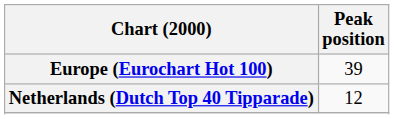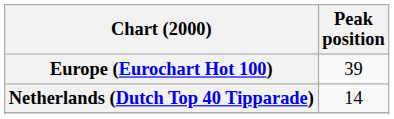 <table class="wikitable sortable plainrowheaders" style="text-align:center">
 <tr>
 <th>Chart (2000)</th>
 <th>Peak<br>position</th>
 </tr>
 <tr>
 <th scope="row">Europe (<a href='#'>Eurochart Hot 100</a>)</th>
 <td>39</td>
 </tr>
 <tr>
 <th scope="row">Netherlands (<a href='#'>Dutch Top 40 Tipparade</a>)</th>
-<td>12</td>
+<td>14</td>
 </tr>
 <tr>
 </tr>
 <tr>
 </tr>
 <tr>
 </tr>
 <tr>
 </tr>
 <tr>
 </tr>
 </table>
